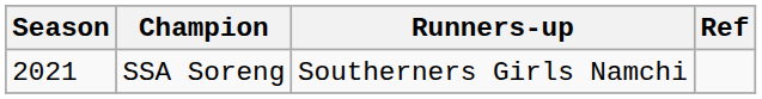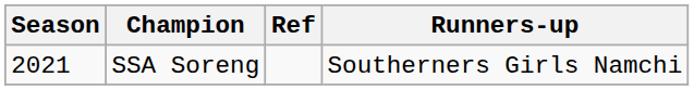 <table class="wikitable sortable" style="text-align:left;">
 <tr>
 <th>Season</th>
 <th>Champion</th>
+<th>Ref</th>
 <th>Runners-up</th>
-<th>Ref</th>
 </tr>
 <tr>
 <td>2021</td>
 <td>SSA Soreng</td>
+<td></td>
 <td>Southerners Girls Namchi</td>
-<td></td>
 </tr>
 </table>
